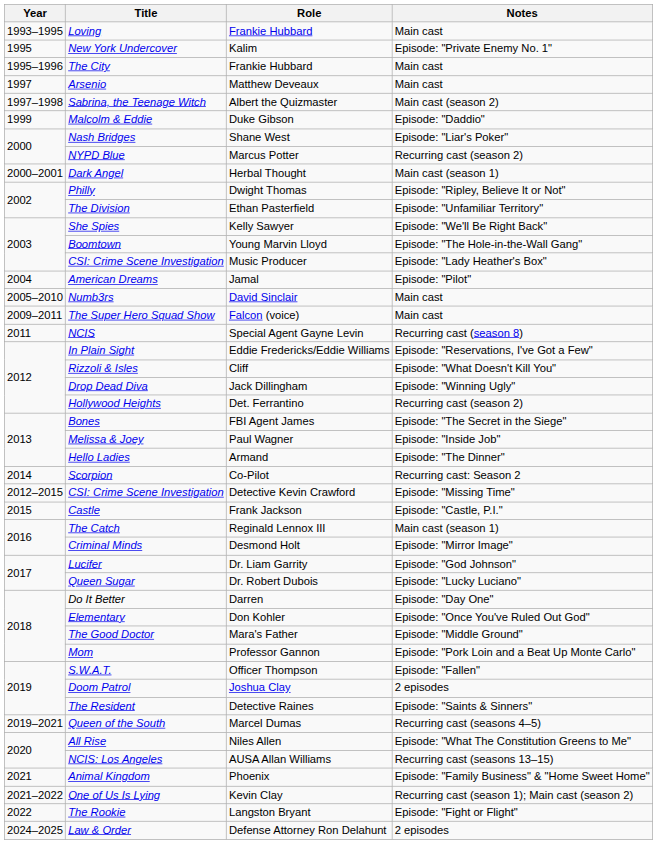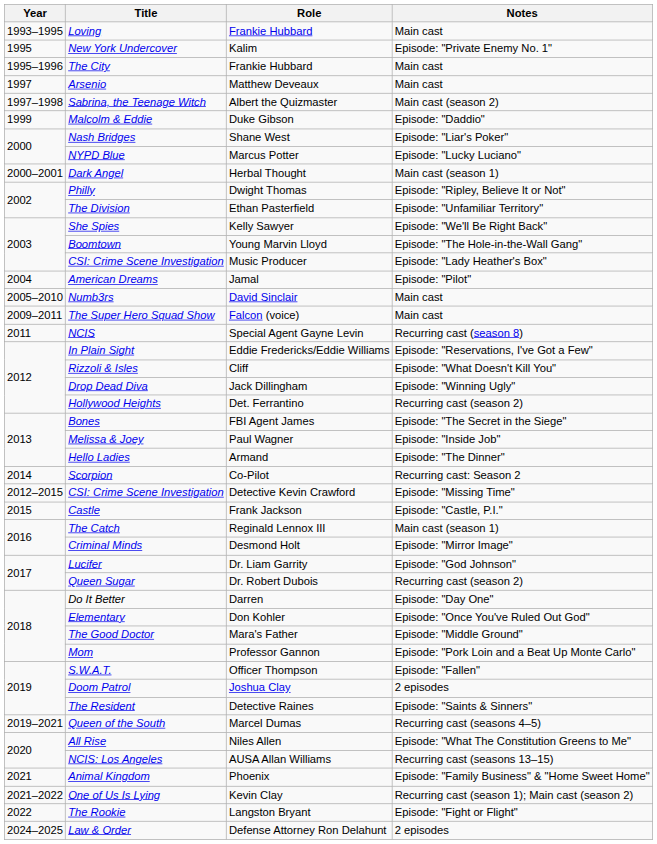 <table class="wikitable">
 <tr>
 <th>Year</th>
 <th>Title</th>
 <th>Role</th>
 <th>Notes</th>
 </tr>
 <tr>
 <td>1993–1995</td>
 <td><em><a href='#'>Loving</a></em></td>
 <td><a href='#'>Frankie Hubbard</a></td>
 <td>Main cast</td>
 </tr>
 <tr>
 <td>1995</td>
 <td><em><a href='#'>New York Undercover</a></em></td>
 <td>Kalim</td>
 <td>Episode: "Private Enemy No. 1"</td>
 </tr>
 <tr>
 <td>1995–1996</td>
 <td><em><a href='#'>The City</a></em></td>
 <td>Frankie Hubbard</td>
 <td>Main cast</td>
 </tr>
 <tr>
 <td>1997</td>
 <td><em><a href='#'>Arsenio</a></em></td>
 <td>Matthew Deveaux</td>
 <td>Main cast</td>
 </tr>
 <tr>
 <td>1997–1998</td>
 <td><em><a href='#'>Sabrina, the Teenage Witch</a></em></td>
 <td>Albert the Quizmaster</td>
 <td>Main cast (season 2)</td>
 </tr>
 <tr>
 <td>1999</td>
 <td><em><a href='#'>Malcolm & Eddie</a></em></td>
 <td>Duke Gibson</td>
 <td>Episode: "Daddio"</td>
 </tr>
 <tr>
 <td rowspan=2>2000</td>
 <td><em><a href='#'>Nash Bridges</a></em></td>
 <td>Shane West</td>
 <td>Episode: "Liar's Poker"</td>
 </tr>
 <tr>
 <td><em><a href='#'>NYPD Blue</a></em></td>
 <td>Marcus Potter</td>
-<td>Recurring cast (season 2)</td>
+<td>Episode: "Lucky Luciano"</td>
 </tr>
 <tr>
 <td>2000–2001</td>
 <td><em><a href='#'>Dark Angel</a></em></td>
 <td>Herbal Thought</td>
 <td>Main cast (season 1)</td>
 </tr>
 <tr>
 <td rowspan=2>2002</td>
 <td><em><a href='#'>Philly</a></em></td>
 <td>Dwight Thomas</td>
 <td>Episode: "Ripley, Believe It or Not"</td>
 </tr>
 <tr>
 <td><em><a href='#'>The Division</a></em></td>
 <td>Ethan Pasterfield</td>
 <td>Episode: "Unfamiliar Territory"</td>
 </tr>
 <tr>
 <td rowspan=3>2003</td>
 <td><em><a href='#'>She Spies</a></em></td>
 <td>Kelly Sawyer</td>
 <td>Episode: "We'll Be Right Back"</td>
 </tr>
 <tr>
 <td><em><a href='#'>Boomtown</a></em></td>
 <td>Young Marvin Lloyd</td>
 <td>Episode: "The Hole-in-the-Wall Gang"</td>
 </tr>
 <tr>
 <td><em><a href='#'>CSI: Crime Scene Investigation</a></em></td>
 <td>Music Producer</td>
 <td>Episode: "Lady Heather's Box"</td>
 </tr>
 <tr>
 <td>2004</td>
 <td><em><a href='#'>American Dreams</a></em></td>
 <td>Jamal</td>
 <td>Episode: "Pilot"</td>
 </tr>
 <tr>
 <td>2005–2010</td>
 <td><em><a href='#'>Numb3rs</a></em></td>
 <td><a href='#'>David Sinclair</a></td>
 <td>Main cast</td>
 </tr>
 <tr>
 <td>2009–2011</td>
 <td><em><a href='#'>The Super Hero Squad Show</a></em></td>
 <td><a href='#'>Falcon</a> (voice)</td>
 <td>Main cast</td>
 </tr>
 <tr>
 <td>2011</td>
 <td><em><a href='#'>NCIS</a></em></td>
 <td>Special Agent Gayne Levin</td>
 <td>Recurring cast (<a href='#'>season 8</a>)</td>
 </tr>
 <tr>
 <td rowspan=4>2012</td>
 <td><em><a href='#'>In Plain Sight</a></em></td>
 <td>Eddie Fredericks/Eddie Williams</td>
 <td>Episode: "Reservations, I've Got a Few"</td>
 </tr>
 <tr>
 <td><em><a href='#'>Rizzoli & Isles</a></em></td>
 <td>Cliff</td>
 <td>Episode: "What Doesn't Kill You"</td>
 </tr>
 <tr>
 <td><em><a href='#'>Drop Dead Diva</a></em></td>
 <td>Jack Dillingham</td>
 <td>Episode: "Winning Ugly"</td>
 </tr>
 <tr>
 <td><em><a href='#'>Hollywood Heights</a></em></td>
 <td>Det. Ferrantino</td>
 <td>Recurring cast (season 2)</td>
 </tr>
 <tr>
 <td rowspan=3>2013</td>
 <td><em><a href='#'>Bones</a></em></td>
 <td>FBI Agent James</td>
 <td>Episode: "The Secret in the Siege"</td>
 </tr>
 <tr>
 <td><em><a href='#'>Melissa & Joey</a></em></td>
 <td>Paul Wagner</td>
 <td>Episode: "Inside Job"</td>
 </tr>
 <tr>
 <td><em><a href='#'>Hello Ladies</a></em></td>
 <td>Armand</td>
 <td>Episode: "The Dinner"</td>
 </tr>
 <tr>
 <td>2014</td>
 <td><em><a href='#'>Scorpion</a></em></td>
 <td>Co-Pilot</td>
 <td>Recurring cast: Season 2</td>
 </tr>
 <tr>
 <td>2012–2015</td>
 <td><em><a href='#'>CSI: Crime Scene Investigation</a></em></td>
 <td>Detective Kevin Crawford</td>
 <td>Episode: "Missing Time"</td>
 </tr>
 <tr>
 <td>2015</td>
 <td><em><a href='#'>Castle</a></em></td>
 <td>Frank Jackson</td>
 <td>Episode: "Castle, P.I."</td>
 </tr>
 <tr>
 <td rowspan=2>2016</td>
 <td><em><a href='#'>The Catch</a></em></td>
 <td>Reginald Lennox III</td>
 <td>Main cast (season 1)</td>
 </tr>
 <tr>
 <td><em><a href='#'>Criminal Minds</a></em></td>
 <td>Desmond Holt</td>
 <td>Episode: "Mirror Image"</td>
 </tr>
 <tr>
 <td rowspan=2>2017</td>
 <td><em><a href='#'>Lucifer</a></em></td>
 <td>Dr. Liam Garrity</td>
 <td>Episode: "God Johnson"</td>
 </tr>
 <tr>
 <td><em><a href='#'>Queen Sugar</a></em></td>
 <td>Dr. Robert Dubois</td>
-<td>Episode: "Lucky Luciano"</td>
+<td>Recurring cast (season 2)</td>
 </tr>
 <tr>
 <td rowspan=4>2018</td>
 <td><em>Do It Better</em></td>
 <td>Darren</td>
 <td>Episode: "Day One"</td>
 </tr>
 <tr>
 <td><em><a href='#'>Elementary</a></em></td>
 <td>Don Kohler</td>
 <td>Episode: "Once You've Ruled Out God"</td>
 </tr>
 <tr>
 <td><em><a href='#'>The Good Doctor</a></em></td>
 <td>Mara's Father</td>
 <td>Episode: "Middle Ground"</td>
 </tr>
 <tr>
 <td><em><a href='#'>Mom</a></em></td>
 <td>Professor Gannon</td>
 <td>Episode: "Pork Loin and a Beat Up Monte Carlo"</td>
 </tr>
 <tr>
 <td rowspan=3>2019</td>
 <td><em><a href='#'>S.W.A.T.</a></em></td>
 <td>Officer Thompson</td>
 <td>Episode: "Fallen"</td>
 </tr>
 <tr>
 <td><em><a href='#'>Doom Patrol</a></em></td>
 <td><a href='#'>Joshua Clay</a></td>
 <td>2 episodes</td>
 </tr>
 <tr>
 <td><em><a href='#'>The Resident</a></em></td>
 <td>Detective Raines</td>
 <td>Episode: "Saints & Sinners"</td>
 </tr>
 <tr>
 <td>2019–2021</td>
 <td><em><a href='#'>Queen of the South</a></em></td>
 <td>Marcel Dumas</td>
 <td>Recurring cast (seasons 4–5)</td>
 </tr>
 <tr>
 <td rowspan=2>2020</td>
 <td><em><a href='#'>All Rise</a></em></td>
 <td>Niles Allen</td>
 <td>Episode: "What The Constitution Greens to Me"</td>
 </tr>
 <tr>
 <td><em><a href='#'>NCIS: Los Angeles</a></em></td>
 <td>AUSA Allan Williams</td>
 <td>Recurring cast (seasons 13–15)</td>
 </tr>
 <tr>
 <td>2021</td>
 <td><em><a href='#'>Animal Kingdom</a></em></td>
 <td>Phoenix</td>
 <td>Episode: "Family Business" & "Home Sweet Home"</td>
 </tr>
 <tr>
 <td>2021–2022</td>
 <td><em><a href='#'>One of Us Is Lying</a></em></td>
 <td>Kevin Clay</td>
 <td>Recurring cast (season 1); Main cast (season 2)</td>
 </tr>
 <tr>
 <td>2022</td>
 <td><em><a href='#'>The Rookie</a></em></td>
 <td>Langston Bryant</td>
 <td>Episode: "Fight or Flight"</td>
 </tr>
 <tr>
 <td>2024–2025</td>
 <td><em><a href='#'>Law & Order</a></em></td>
 <td>Defense Attorney Ron Delahunt</td>
 <td>2 episodes</td>
 </tr>
 </table>
